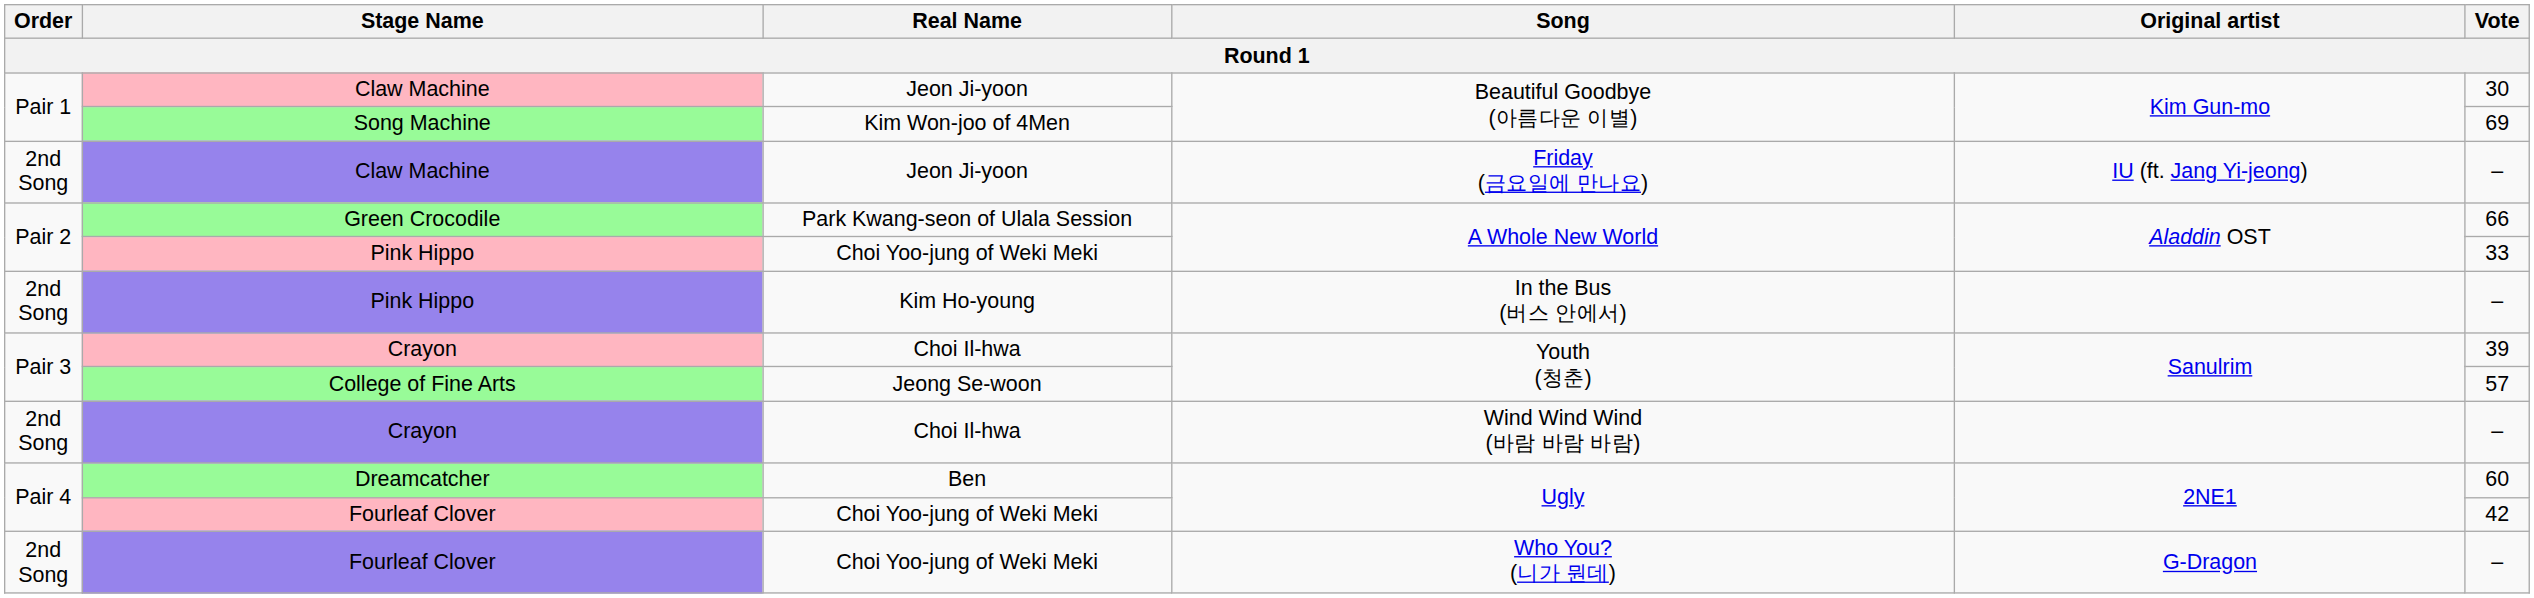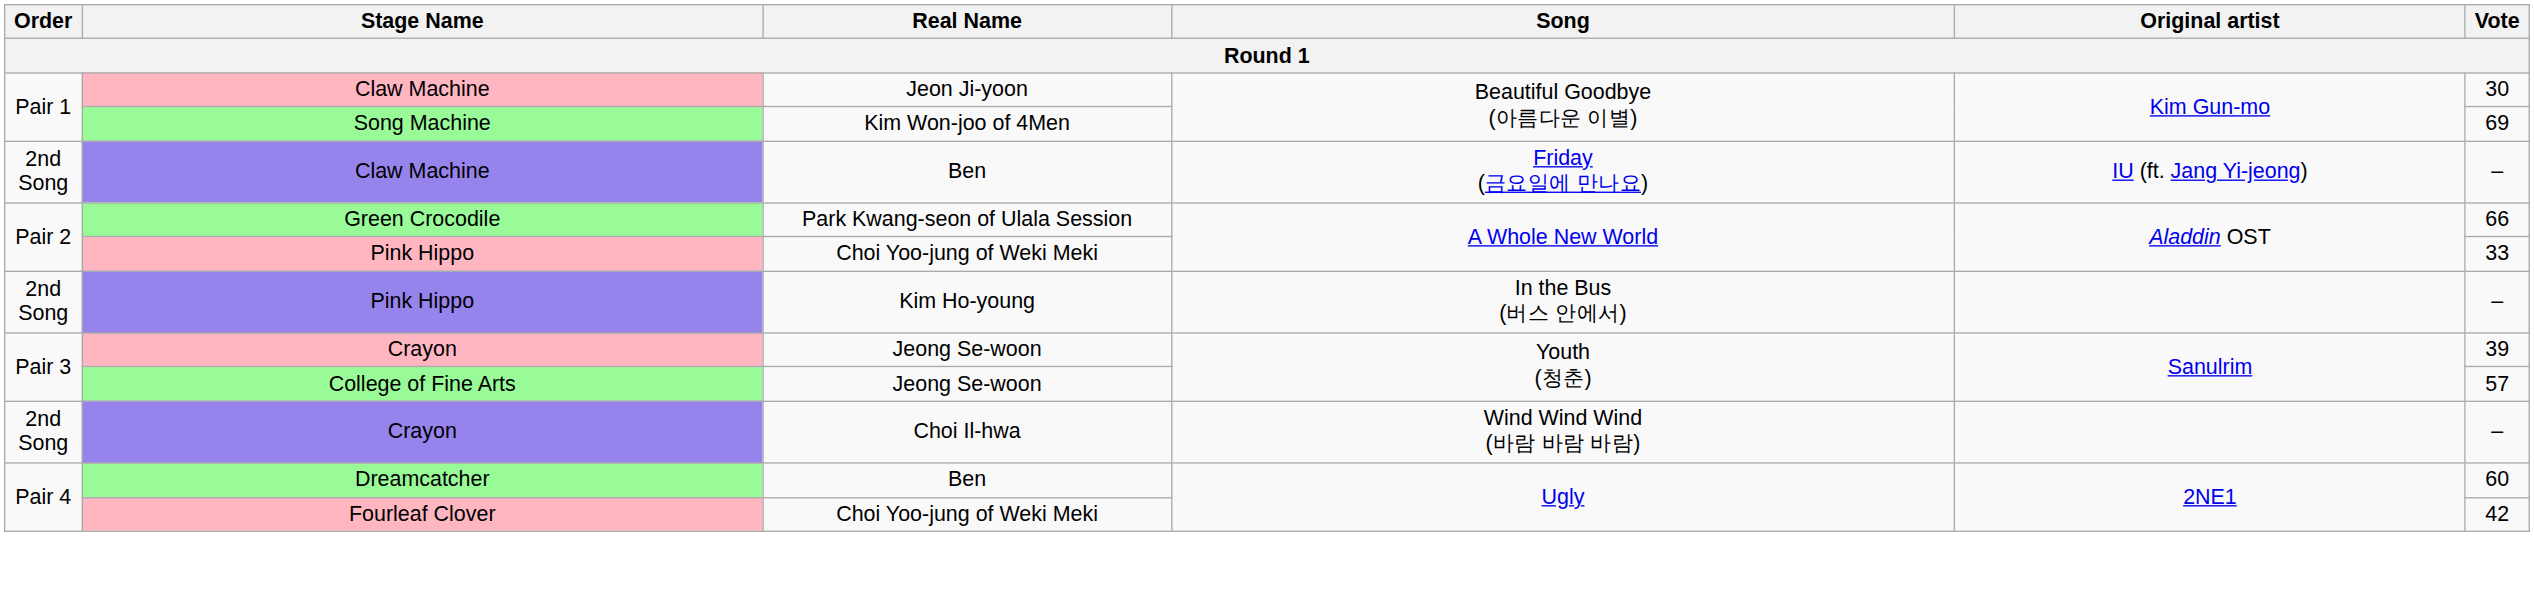 <table class="wikitable" style="text-align:center; width:95%;">
 <tr>
 <th style="width:1%;">Order</th>
 <th style="width:20%;">Stage Name</th>
 <th style="width:12%;">Real Name</th>
 <th style="width:23%;">Song</th>
 <th style="width:15%;">Original artist</th>
 <th style="width:1%;">Vote</th>
 </tr>
 <tr>
 <th colspan=6>Round 1</th>
 </tr>
 <tr>
 <td rowspan=2>Pair 1</td>
 <td bgcolor="lightpink">Claw Machine</td>
 <td>Jeon Ji-yoon</td>
 <td rowspan=2>Beautiful Goodbye<br>(아름다운 이별)</td>
 <td rowspan=2><a href='#'>Kim Gun-mo</a></td>
 <td>30</td>
 </tr>
 <tr>
 <td bgcolor="palegreen">Song Machine</td>
 <td>Kim Won-joo of 4Men</td>
 <td>69</td>
 </tr>
 <tr>
 <td>2nd Song</td>
 <td bgcolor="#9683EC">Claw Machine</td>
-<td>Jeon Ji-yoon</td>
+<td>Ben</td>
 <td><a href='#'>Friday</a><br>(<a href='#'>금요일에 만나요</a>)</td>
 <td><a href='#'>IU</a> (ft. <a href='#'>Jang Yi-jeong</a>)</td>
 <td>–</td>
 </tr>
 <tr>
 <td rowspan=2>Pair 2</td>
 <td bgcolor="palegreen">Green Crocodile</td>
 <td>Park Kwang-seon of Ulala Session</td>
 <td rowspan=2><a href='#'>A Whole New World</a></td>
 <td rowspan=2><em><a href='#'>Aladdin</a></em> OST</td>
 <td>66</td>
 </tr>
 <tr>
 <td bgcolor="lightpink">Pink Hippo</td>
 <td>Choi Yoo-jung of Weki Meki</td>
 <td>33</td>
 </tr>
 <tr>
 <td>2nd Song</td>
 <td bgcolor="#9683EC">Pink Hippo</td>
 <td>Kim Ho-young</td>
 <td>In the Bus<br>(버스 안에서)</td>
 <td></td>
 <td>–</td>
 </tr>
 <tr>
 <td rowspan=2>Pair 3</td>
 <td bgcolor="lightpink">Crayon</td>
-<td>Choi Il-hwa</td>
+<td>Jeong Se-woon</td>
 <td rowspan=2>Youth<br>(청춘)</td>
 <td rowspan=2><a href='#'>Sanulrim</a></td>
 <td>39</td>
 </tr>
 <tr>
 <td bgcolor="palegreen">College of Fine Arts</td>
 <td>Jeong Se-woon</td>
 <td>57</td>
 </tr>
 <tr>
 <td>2nd Song</td>
 <td bgcolor="#9683EC">Crayon</td>
 <td>Choi Il-hwa</td>
 <td>Wind Wind Wind<br>(바람 바람 바람)</td>
 <td></td>
 <td>–</td>
 </tr>
 <tr>
 <td rowspan=2>Pair 4</td>
 <td bgcolor="palegreen">Dreamcatcher</td>
 <td>Ben</td>
 <td rowspan=2><a href='#'>Ugly</a></td>
 <td rowspan=2><a href='#'>2NE1</a></td>
 <td>60</td>
 </tr>
 <tr>
 <td bgcolor="lightpink">Fourleaf Clover</td>
 <td>Choi Yoo-jung of Weki Meki</td>
 <td>42</td>
 </tr>
-<tr>
-<td>2nd Song</td>
-<td bgcolor="#9683EC">Fourleaf Clover</td>
-<td>Choi Yoo-jung of Weki Meki</td>
-<td><a href='#'>Who You?</a><br>(<a href='#'>니가 뭔데</a>)</td>
-<td><a href='#'>G-Dragon</a></td>
-<td>–</td>
-</tr>
 </table>
